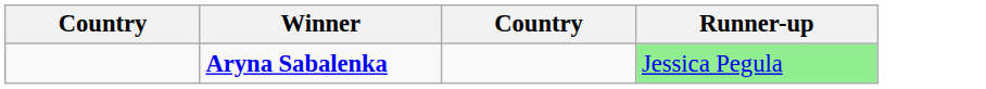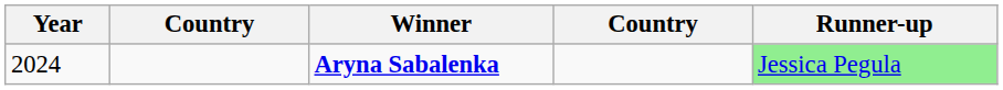 <table class="wikitable">
 <tr>
+<th width="60">Year</th>
 <th width="120">Country</th>
 <th width="150">Winner</th>
 <th width="120">Country</th>
 <th width="150">Runner-up</th>
 </tr>
 <tr>
+<td>2024</td>
 <td></td>
 <td><strong><a href='#'>Aryna Sabalenka</a></strong></td>
 <td></td>
 <td style="background: lightgreen;"><a href='#'>Jessica Pegula</a></td>
 </tr>
 </table>
